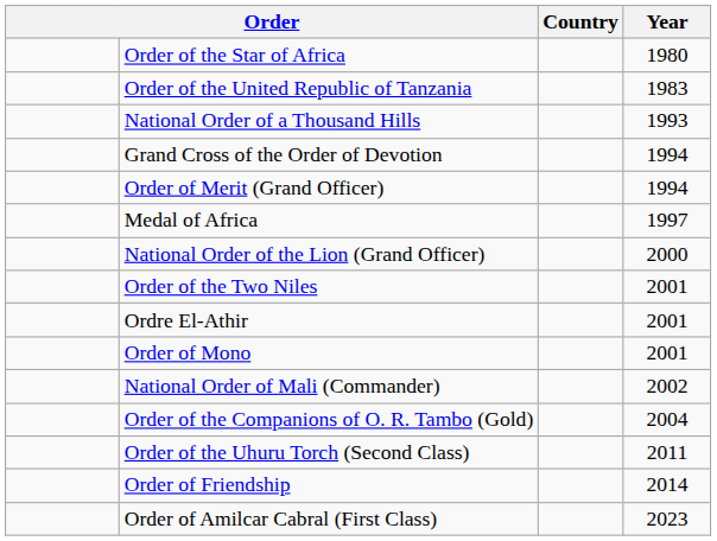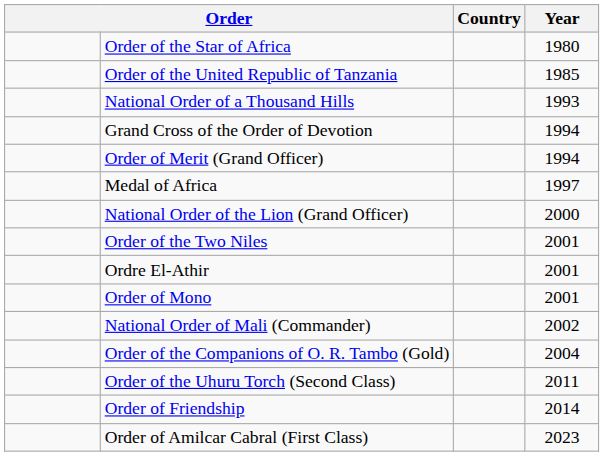 <table class="wikitable" style="text-align:left;">
 <tr ->
 <th colspan=2><a href='#'>Order</a></th>
 <th>Country</th>
 <th width="60px">Year</th>
 </tr>
 <tr>
 <td width="80px"></td>
 <td><a href='#'>Order of the Star of Africa</a></td>
 <td></td>
 <td align="center">1980</td>
 </tr>
 <tr>
 <td width="80px"></td>
 <td><a href='#'>Order of the United Republic of Tanzania</a></td>
 <td></td>
-<td align="center">1983</td>
+<td align="center">1985</td>
 </tr>
 <tr>
 <td width="80px"></td>
 <td><a href='#'>National Order of a Thousand Hills</a></td>
 <td></td>
 <td align="center">1993</td>
 </tr>
 <tr>
 <td width="80px"></td>
 <td>Grand Cross of the Order of Devotion</td>
 <td></td>
 <td align="center">1994</td>
 </tr>
 <tr>
 <td width="80px"></td>
 <td><a href='#'>Order of Merit</a> (Grand Officer)</td>
 <td></td>
 <td align="center">1994</td>
 </tr>
 <tr>
 <td width="80px"></td>
 <td>Medal of Africa</td>
 <td></td>
 <td align="center">1997</td>
 </tr>
 <tr>
 <td width="80px"></td>
 <td><a href='#'>National Order of the Lion</a> (Grand Officer)</td>
 <td></td>
 <td align="center">2000</td>
 </tr>
 <tr>
 <td width="80px"></td>
 <td><a href='#'>Order of the Two Niles</a></td>
 <td></td>
 <td align="center">2001</td>
 </tr>
 <tr>
 <td width="80px"></td>
 <td>Ordre El-Athir</td>
 <td></td>
 <td align="center">2001</td>
 </tr>
 <tr>
 <td width="80px"></td>
 <td><a href='#'>Order of Mono</a></td>
 <td></td>
 <td align="center">2001</td>
 </tr>
 <tr>
 <td width="80px"></td>
 <td><a href='#'>National Order of Mali</a> (Commander)</td>
 <td></td>
 <td align="center">2002</td>
 </tr>
 <tr>
 <td width="80px"></td>
 <td><a href='#'>Order of the Companions of O. R. Tambo</a> (Gold)</td>
 <td></td>
 <td align="center">2004</td>
 </tr>
 <tr>
 <td width="80px"></td>
 <td><a href='#'>Order of the Uhuru Torch</a> (Second Class)</td>
 <td></td>
 <td align="center">2011</td>
 </tr>
 <tr>
 <td></td>
 <td><a href='#'>Order of Friendship</a></td>
 <td></td>
 <td align="center">2014</td>
 </tr>
 <tr>
 <td></td>
 <td>Order of Amilcar Cabral (First Class)</td>
 <td></td>
 <td align="center">2023</td>
 </tr>
 </table>
